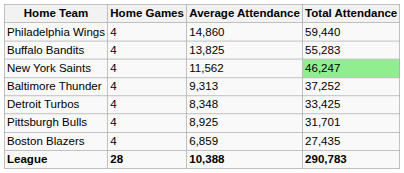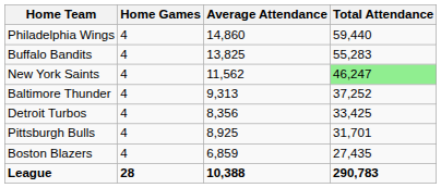 <table class="wikitable sortable">
 <tr>
 <th>Home Team</th>
 <th>Home Games</th>
 <th>Average Attendance</th>
 <th>Total Attendance</th>
 </tr>
 <tr>
 <td>Philadelphia Wings</td>
 <td>4</td>
 <td>14,860</td>
 <td>59,440</td>
 </tr>
 <tr>
 <td>Buffalo Bandits</td>
 <td>4</td>
 <td>13,825</td>
 <td>55,283</td>
 </tr>
 <tr>
 <td>New York Saints</td>
 <td>4</td>
 <td>11,562</td>
 <td style="background: lightgreen;">46,247</td>
 </tr>
 <tr>
 <td>Baltimore Thunder</td>
 <td>4</td>
 <td>9,313</td>
 <td>37,252</td>
 </tr>
 <tr>
 <td>Detroit Turbos</td>
 <td>4</td>
-<td>8,348</td>
+<td>8,356</td>
 <td>33,425</td>
 </tr>
 <tr>
 <td>Pittsburgh Bulls</td>
 <td>4</td>
 <td>8,925</td>
 <td>31,701</td>
 </tr>
 <tr>
 <td>Boston Blazers</td>
 <td>4</td>
 <td>6,859</td>
 <td>27,435</td>
 </tr>
 <tr class="sortbottom">
 <td><strong>League</strong></td>
 <td><strong>28</strong></td>
 <td><strong>10,388</strong></td>
 <td><strong>290,783</strong></td>
 </tr>
 </table>
